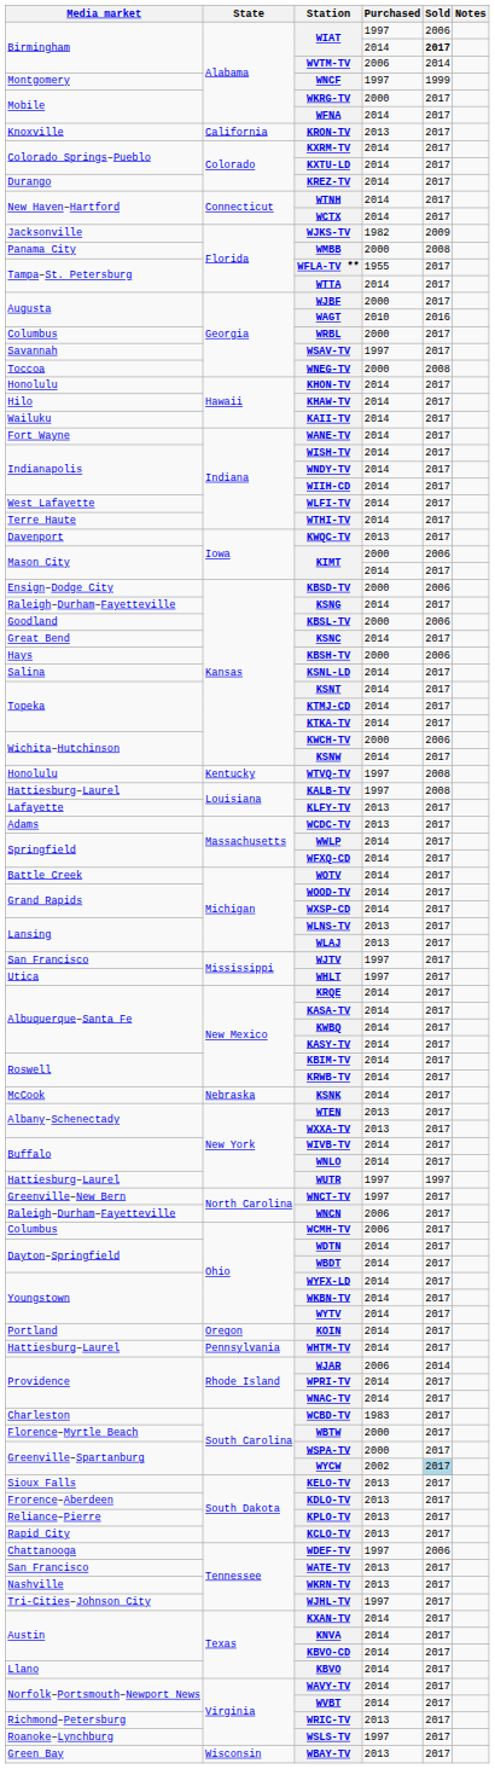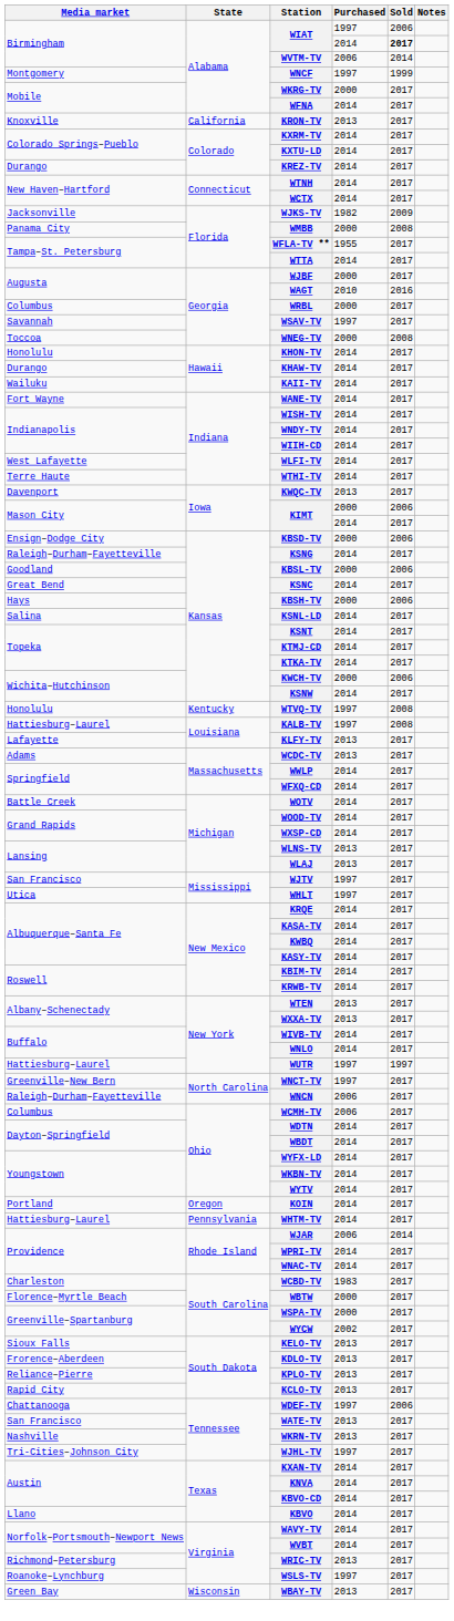 <table class="wikitable sortable">
 <tr>
 <th scope="col"><a href='#'>Media market</a></th>
 <th scope="col">State</th>
 <th scope="col">Station</th>
 <th scope="col">Purchased</th>
 <th scope="col">Sold</th>
 <th scope="col" class="unsortable">Notes</th>
 </tr>
 <tr>
 <td rowspan="3"><a href='#'>Birmingham</a></td>
 <td rowspan="6"><a href='#'>Alabama</a></td>
 <th rowspan="2"><a href='#'>WIAT</a></th>
 <td>1997</td>
 <td>2006</td>
 <td></td>
 </tr>
 <tr>
 <td>2014</td>
 <td><strong>2017</strong></td>
 <td></td>
 </tr>
 <tr>
 <th rowspan="col"><a href='#'>WVTM-TV</a></th>
 <td>2006</td>
 <td>2014</td>
 <td></td>
 </tr>
 <tr>
 <td><a href='#'>Montgomery</a></td>
 <th rowspan="col"><a href='#'>WNCF</a></th>
 <td>1997</td>
 <td>1999</td>
 <td></td>
 </tr>
 <tr>
 <td rowspan="2"><a href='#'>Mobile</a></td>
 <th rowspan="col"><a href='#'>WKRG-TV</a></th>
 <td>2000</td>
 <td>2017</td>
 <td></td>
 </tr>
 <tr>
 <th rowspan="col"><a href='#'>WFNA</a></th>
 <td>2014</td>
 <td>2017</td>
 <td></td>
 </tr>
 <tr>
 <td><a href='#'>Knoxville</a></td>
 <td><a href='#'>California</a></td>
 <th rowspan="col"><a href='#'>KRON-TV</a></th>
 <td>2013</td>
 <td>2017</td>
 <td></td>
 </tr>
 <tr>
 <td rowspan="2"><a href='#'>Colorado Springs</a>–<a href='#'>Pueblo</a></td>
 <td rowspan="3"><a href='#'>Colorado</a></td>
 <th rowspan="col"><a href='#'>KXRM-TV</a></th>
 <td>2014</td>
 <td>2017</td>
 <td></td>
 </tr>
 <tr>
 <th rowspan="col"><a href='#'>KXTU-LD</a></th>
 <td>2014</td>
 <td>2017</td>
 <td></td>
 </tr>
 <tr>
 <td><a href='#'>Durango</a></td>
 <th rowspan="col"><a href='#'>KREZ-TV</a></th>
 <td>2014</td>
 <td>2017</td>
 <td></td>
 </tr>
 <tr>
 <td rowspan="2"><a href='#'>New Haven</a>–<a href='#'>Hartford</a></td>
 <td rowspan="2"><a href='#'>Connecticut</a></td>
 <th rowspan="col"><a href='#'>WTNH</a></th>
 <td>2014</td>
 <td>2017</td>
 <td></td>
 </tr>
 <tr>
 <th rowspan="col"><a href='#'>WCTX</a></th>
 <td>2014</td>
 <td>2017</td>
 <td></td>
 </tr>
 <tr>
 <td><a href='#'>Jacksonville</a></td>
 <td rowspan="4"><a href='#'>Florida</a></td>
 <th rowspan="col"><a href='#'>WJKS-TV</a></th>
 <td>1982</td>
 <td>2009</td>
 <td></td>
 </tr>
 <tr>
 <td><a href='#'>Panama City</a></td>
 <th rowspan="col"><a href='#'>WMBB</a></th>
 <td>2000</td>
 <td>2008</td>
 <td></td>
 </tr>
 <tr>
 <td rowspan="2"><a href='#'>Tampa</a>–<a href='#'>St. Petersburg</a></td>
 <th rowspan="col"><a href='#'>WFLA-TV</a> **</th>
 <td>1955</td>
 <td>2017</td>
 <td></td>
 </tr>
 <tr>
 <th rowspan="col"><a href='#'>WTTA</a></th>
 <td>2014</td>
 <td>2017</td>
 <td></td>
 </tr>
 <tr>
 <td rowspan="2"><a href='#'>Augusta</a></td>
 <td rowspan="5"><a href='#'>Georgia</a></td>
 <th rowspan="col"><a href='#'>WJBF</a></th>
 <td>2000</td>
 <td>2017</td>
 <td></td>
 </tr>
 <tr>
 <th rowspan="col"><a href='#'>WAGT</a></th>
 <td>2010</td>
 <td>2016</td>
 <td></td>
 </tr>
 <tr>
 <td><a href='#'>Columbus</a></td>
 <th rowspan="col"><a href='#'>WRBL</a></th>
 <td>2000</td>
 <td>2017</td>
 <td></td>
 </tr>
 <tr>
 <td><a href='#'>Savannah</a></td>
 <th rowspan="col"><a href='#'>WSAV-TV</a></th>
 <td>1997</td>
 <td>2017</td>
 <td></td>
 </tr>
 <tr>
 <td><a href='#'>Toccoa</a></td>
 <th rowspan="col"><a href='#'>WNEG-TV</a></th>
 <td>2000</td>
 <td>2008</td>
 <td></td>
 </tr>
 <tr>
 <td><a href='#'>Honolulu</a></td>
 <td rowspan="3"><a href='#'>Hawaii</a></td>
 <th rowspan="col"><a href='#'>KHON-TV</a></th>
 <td>2014</td>
 <td>2017</td>
 <td></td>
 </tr>
 <tr>
-<td><a href='#'>Hilo</a></td>
+<td><a href='#'>Durango</a></td>
 <th rowspan="col"><a href='#'>KHAW-TV</a></th>
 <td>2014</td>
 <td>2017</td>
 <td></td>
 </tr>
 <tr>
 <td><a href='#'>Wailuku</a></td>
 <th rowspan="col"><a href='#'>KAII-TV</a></th>
 <td>2014</td>
 <td>2017</td>
 <td></td>
 </tr>
 <tr>
 <td><a href='#'>Fort Wayne</a></td>
 <td rowspan="6"><a href='#'>Indiana</a></td>
 <th rowspan="col"><a href='#'>WANE-TV</a></th>
 <td>2014</td>
 <td>2017</td>
 <td></td>
 </tr>
 <tr>
 <td rowspan="3"><a href='#'>Indianapolis</a></td>
 <th rowspan="col"><a href='#'>WISH-TV</a></th>
 <td>2014</td>
 <td>2017</td>
 <td></td>
 </tr>
 <tr>
 <th rowspan="col"><a href='#'>WNDY-TV</a></th>
 <td>2014</td>
 <td>2017</td>
 <td></td>
 </tr>
 <tr>
 <th rowspan="col"><a href='#'>WIIH-CD</a></th>
 <td>2014</td>
 <td>2017</td>
 <td></td>
 </tr>
 <tr>
 <td><a href='#'>West Lafayette</a></td>
 <th rowspan="col"><a href='#'>WLFI-TV</a></th>
 <td>2014</td>
 <td>2017</td>
 <td></td>
 </tr>
 <tr>
 <td><a href='#'>Terre Haute</a></td>
 <th rowspan="col"><a href='#'>WTHI-TV</a></th>
 <td>2014</td>
 <td>2017</td>
 <td></td>
 </tr>
 <tr>
 <td><a href='#'>Davenport</a></td>
 <td rowspan="3"><a href='#'>Iowa</a></td>
 <th rowspan="col"><a href='#'>KWQC-TV</a></th>
 <td>2013</td>
 <td>2017</td>
 <td></td>
 </tr>
 <tr>
 <td rowspan="2"><a href='#'>Mason City</a></td>
 <th rowspan="2"><a href='#'>KIMT</a></th>
 <td>2000</td>
 <td>2006</td>
 <td></td>
 </tr>
 <tr>
 <td>2014</td>
 <td>2017</td>
 <td></td>
 </tr>
 <tr>
 <td><a href='#'>Ensign</a>–<a href='#'>Dodge City</a></td>
 <td rowspan="11"><a href='#'>Kansas</a></td>
 <th rowspan="col"><a href='#'>KBSD-TV</a></th>
 <td>2000</td>
 <td>2006</td>
 <td></td>
 </tr>
 <tr>
 <td><a href='#'>Raleigh</a>–<a href='#'>Durham</a>–<a href='#'>Fayetteville</a></td>
 <th rowspan="col"><a href='#'>KSNG</a></th>
 <td>2014</td>
 <td>2017</td>
 <td></td>
 </tr>
 <tr>
 <td><a href='#'>Goodland</a></td>
 <th rowspan="col"><a href='#'>KBSL-TV</a></th>
 <td>2000</td>
 <td>2006</td>
 <td></td>
 </tr>
 <tr>
 <td><a href='#'>Great Bend</a></td>
 <th rowspan="col"><a href='#'>KSNC</a></th>
 <td>2014</td>
 <td>2017</td>
 <td></td>
 </tr>
 <tr>
 <td><a href='#'>Hays</a></td>
 <th rowspan="col"><a href='#'>KBSH-TV</a></th>
 <td>2000</td>
 <td>2006</td>
 <td></td>
 </tr>
 <tr>
 <td><a href='#'>Salina</a></td>
 <th rowspan="col"><a href='#'>KSNL-LD</a></th>
 <td>2014</td>
 <td>2017</td>
 <td></td>
 </tr>
 <tr>
 <td rowspan="3"><a href='#'>Topeka</a></td>
 <th rowspan="col"><a href='#'>KSNT</a></th>
 <td>2014</td>
 <td>2017</td>
 <td></td>
 </tr>
 <tr>
 <th rowspan="col"><a href='#'>KTMJ-CD</a></th>
 <td>2014</td>
 <td>2017</td>
 <td></td>
 </tr>
 <tr>
 <th rowspan="col"><a href='#'>KTKA-TV</a></th>
 <td>2014</td>
 <td>2017</td>
 <td></td>
 </tr>
 <tr>
 <td rowspan="2"><a href='#'>Wichita</a>–<a href='#'>Hutchinson</a></td>
 <th rowspan="col"><a href='#'>KWCH-TV</a></th>
 <td>2000</td>
 <td>2006</td>
 <td></td>
 </tr>
 <tr>
 <th rowspan="col"><a href='#'>KSNW</a></th>
 <td>2014</td>
 <td>2017</td>
 <td></td>
 </tr>
 <tr>
 <td><a href='#'>Honolulu</a></td>
 <td><a href='#'>Kentucky</a></td>
 <th rowspan="col"><a href='#'>WTVQ-TV</a></th>
 <td>1997</td>
 <td>2008</td>
 <td></td>
 </tr>
 <tr>
 <td><a href='#'>Hattiesburg</a>–<a href='#'>Laurel</a></td>
 <td rowspan="2"><a href='#'>Louisiana</a></td>
 <th rowspan="col"><a href='#'>KALB-TV</a></th>
 <td>1997</td>
 <td>2008</td>
 <td></td>
 </tr>
 <tr>
 <td><a href='#'>Lafayette</a></td>
 <th rowspan="col"><a href='#'>KLFY-TV</a></th>
 <td>2013</td>
 <td>2017</td>
 <td></td>
 </tr>
 <tr>
 <td><a href='#'>Adams</a></td>
 <td rowspan="3"><a href='#'>Massachusetts</a></td>
 <th rowspan="col"><a href='#'>WCDC-TV</a></th>
 <td>2013</td>
 <td>2017</td>
 <td></td>
 </tr>
 <tr>
 <td rowspan="2"><a href='#'>Springfield</a></td>
 <th rowspan="col"><a href='#'>WWLP</a></th>
 <td>2014</td>
 <td>2017</td>
 <td></td>
 </tr>
 <tr>
 <th rowspan="col"><a href='#'>WFXQ-CD</a></th>
 <td>2014</td>
 <td>2017</td>
 <td></td>
 </tr>
 <tr>
 <td><a href='#'>Battle Creek</a></td>
 <td rowspan="5"><a href='#'>Michigan</a></td>
 <th rowspan="col"><a href='#'>WOTV</a></th>
 <td>2014</td>
 <td>2017</td>
 <td></td>
 </tr>
 <tr>
 <td rowspan="2"><a href='#'>Grand Rapids</a></td>
 <th rowspan="col"><a href='#'>WOOD-TV</a></th>
 <td>2014</td>
 <td>2017</td>
 <td></td>
 </tr>
 <tr>
 <th rowspan="col"><a href='#'>WXSP-CD</a></th>
 <td>2014</td>
 <td>2017</td>
 <td></td>
 </tr>
 <tr>
 <td rowspan="2"><a href='#'>Lansing</a></td>
 <th rowspan="col"><a href='#'>WLNS-TV</a></th>
 <td>2013</td>
 <td>2017</td>
 <td></td>
 </tr>
 <tr>
 <th rowspan="col"><a href='#'>WLAJ</a></th>
 <td>2013</td>
 <td>2017</td>
 <td></td>
 </tr>
 <tr>
 <td><a href='#'>San Francisco</a></td>
 <td rowspan="2"><a href='#'>Mississippi</a></td>
 <th rowspan="col"><a href='#'>WJTV</a></th>
 <td>1997</td>
 <td>2017</td>
 <td></td>
 </tr>
 <tr>
 <td><a href='#'>Utica</a></td>
 <th rowspan="col"><a href='#'>WHLT</a></th>
 <td>1997</td>
 <td>2017</td>
 <td></td>
 </tr>
 <tr>
 <td rowspan="4"><a href='#'>Albuquerque</a>–<a href='#'>Santa Fe</a></td>
 <td rowspan="6"><a href='#'>New Mexico</a></td>
 <th rowspan="col"><a href='#'>KRQE</a></th>
 <td>2014</td>
 <td>2017</td>
 <td></td>
 </tr>
 <tr>
 <th rowspan="col"><a href='#'>KASA-TV</a></th>
 <td>2014</td>
 <td>2017</td>
 <td></td>
 </tr>
 <tr>
 <th rowspan="col"><a href='#'>KWBQ</a></th>
 <td>2014</td>
 <td>2017</td>
 <td></td>
 </tr>
 <tr>
 <th rowspan="col"><a href='#'>KASY-TV</a></th>
 <td>2014</td>
 <td>2017</td>
 <td></td>
 </tr>
 <tr>
 <td rowspan="2"><a href='#'>Roswell</a></td>
 <th rowspan="col"><a href='#'>KBIM-TV</a></th>
 <td>2014</td>
 <td>2017</td>
 <td></td>
 </tr>
 <tr>
 <th rowspan="col"><a href='#'>KRWB-TV</a></th>
 <td>2014</td>
 <td>2017</td>
 <td></td>
 </tr>
 <tr>
-<td><a href='#'>McCook</a></td>
-<td><a href='#'>Nebraska</a></td>
-<th rowspan="col"><a href='#'>KSNK</a></th>
-<td>2014</td>
-<td>2017</td>
-<td></td>
-</tr>
-<tr>
 <td rowspan="2"><a href='#'>Albany</a>–<a href='#'>Schenectady</a></td>
 <td rowspan="5"><a href='#'>New York</a></td>
 <th rowspan="col"><a href='#'>WTEN</a></th>
 <td>2013</td>
 <td>2017</td>
 <td></td>
 </tr>
 <tr>
 <th rowspan="col"><a href='#'>WXXA-TV</a></th>
 <td>2013</td>
 <td>2017</td>
 <td></td>
 </tr>
 <tr>
 <td rowspan="2"><a href='#'>Buffalo</a></td>
 <th rowspan="col"><a href='#'>WIVB-TV</a></th>
 <td>2014</td>
 <td>2017</td>
 <td></td>
 </tr>
 <tr>
 <th rowspan="col"><a href='#'>WNLO</a></th>
 <td>2014</td>
 <td>2017</td>
 <td></td>
 </tr>
 <tr>
 <td><a href='#'>Hattiesburg</a>–<a href='#'>Laurel</a></td>
 <th rowspan="col"><a href='#'>WUTR</a></th>
 <td>1997</td>
 <td>1997</td>
 <td></td>
 </tr>
 <tr>
 <td><a href='#'>Greenville</a>–<a href='#'>New Bern</a></td>
 <td rowspan="2"><a href='#'>North Carolina</a></td>
 <th rowspan="col"><a href='#'>WNCT-TV</a></th>
 <td>1997</td>
 <td>2017</td>
 <td></td>
 </tr>
 <tr>
 <td><a href='#'>Raleigh</a>–<a href='#'>Durham</a>–<a href='#'>Fayetteville</a></td>
 <th rowspan="col"><a href='#'>WNCN</a></th>
 <td>2006</td>
 <td>2017</td>
 <td></td>
 </tr>
 <tr>
 <td><a href='#'>Columbus</a></td>
 <td rowspan="6"><a href='#'>Ohio</a></td>
 <th rowspan="col"><a href='#'>WCMH-TV</a></th>
 <td>2006</td>
 <td>2017</td>
 <td></td>
 </tr>
 <tr>
 <td rowspan="2"><a href='#'>Dayton</a>–<a href='#'>Springfield</a></td>
 <th rowspan="col"><a href='#'>WDTN</a></th>
 <td>2014</td>
 <td>2017</td>
 <td></td>
 </tr>
 <tr>
 <th rowspan="col"><a href='#'>WBDT</a></th>
 <td>2014</td>
 <td>2017</td>
 <td></td>
 </tr>
 <tr>
 <td rowspan="3"><a href='#'>Youngstown</a></td>
 <th rowspan="col"><a href='#'>WYFX-LD</a></th>
 <td>2014</td>
 <td>2017</td>
 <td></td>
 </tr>
 <tr>
 <th rowspan="col"><a href='#'>WKBN-TV</a></th>
 <td>2014</td>
 <td>2017</td>
 <td></td>
 </tr>
 <tr>
 <th rowspan="col"><a href='#'>WYTV</a></th>
 <td>2014</td>
 <td>2017</td>
 <td></td>
 </tr>
 <tr>
 <td><a href='#'>Portland</a></td>
 <td><a href='#'>Oregon</a></td>
 <th rowspan="col"><a href='#'>KOIN</a></th>
 <td>2014</td>
 <td>2017</td>
 <td></td>
 </tr>
 <tr>
 <td><a href='#'>Hattiesburg</a>–<a href='#'>Laurel</a></td>
 <td><a href='#'>Pennsylvania</a></td>
 <th rowspan="col"><a href='#'>WHTM-TV</a></th>
 <td>2014</td>
 <td>2017</td>
 <td></td>
 </tr>
 <tr>
 <td rowspan="3"><a href='#'>Providence</a></td>
 <td rowspan="3"><a href='#'>Rhode Island</a></td>
 <th rowspan="col"><a href='#'>WJAR</a></th>
 <td>2006</td>
 <td>2014</td>
 <td></td>
 </tr>
 <tr>
 <th rowspan="col"><a href='#'>WPRI-TV</a></th>
 <td>2014</td>
 <td>2017</td>
 <td></td>
 </tr>
 <tr>
 <th rowspan="col"><a href='#'>WNAC-TV</a></th>
 <td>2014</td>
 <td>2017</td>
 <td></td>
 </tr>
 <tr>
 <td><a href='#'>Charleston</a></td>
 <td rowspan="4"><a href='#'>South Carolina</a></td>
 <th rowspan="col"><a href='#'>WCBD-TV</a></th>
 <td>1983</td>
 <td>2017</td>
 <td></td>
 </tr>
 <tr>
 <td><a href='#'>Florence</a>–<a href='#'>Myrtle Beach</a></td>
 <th rowspan="col"><a href='#'>WBTW</a></th>
 <td>2000</td>
 <td>2017</td>
 <td></td>
 </tr>
 <tr>
 <td rowspan="2"><a href='#'>Greenville</a>–<a href='#'>Spartanburg</a></td>
 <th rowspan="col"><a href='#'>WSPA-TV</a></th>
 <td>2000</td>
 <td>2017</td>
 <td></td>
 </tr>
 <tr>
 <th rowspan="col"><a href='#'>WYCW</a></th>
 <td>2002</td>
-<td style="background: lightblue;">2017</td>
+<td>2017</td>
 <td></td>
 </tr>
 <tr>
 <td><a href='#'>Sioux Falls</a></td>
 <td rowspan="4"><a href='#'>South Dakota</a></td>
 <th rowspan="col"><a href='#'>KELO-TV</a></th>
 <td>2013</td>
 <td>2017</td>
 <td></td>
 </tr>
 <tr>
 <td><a href='#'>Frorence</a>–<a href='#'>Aberdeen</a></td>
 <th rowspan="col"><a href='#'>KDLO-TV</a></th>
 <td>2013</td>
 <td>2017</td>
 <td></td>
 </tr>
 <tr>
 <td><a href='#'>Reliance</a>–<a href='#'>Pierre</a></td>
 <th rowspan="col"><a href='#'>KPLO-TV</a></th>
 <td>2013</td>
 <td>2017</td>
 <td></td>
 </tr>
 <tr>
 <td><a href='#'>Rapid City</a></td>
 <th rowspan="col"><a href='#'>KCLO-TV</a></th>
 <td>2013</td>
 <td>2017</td>
 <td></td>
 </tr>
 <tr>
 <td><a href='#'>Chattanooga</a></td>
 <td rowspan="4"><a href='#'>Tennessee</a></td>
 <th rowspan="col"><a href='#'>WDEF-TV</a></th>
 <td>1997</td>
 <td>2006</td>
 <td></td>
 </tr>
 <tr>
 <td><a href='#'>San Francisco</a></td>
 <th rowspan="col"><a href='#'>WATE-TV</a></th>
 <td>2013</td>
 <td>2017</td>
 <td></td>
 </tr>
 <tr>
 <td><a href='#'>Nashville</a></td>
 <th rowspan="col"><a href='#'>WKRN-TV</a></th>
 <td>2013</td>
 <td>2017</td>
 <td></td>
 </tr>
 <tr>
 <td><a href='#'>Tri-Cities</a>–<a href='#'>Johnson City</a></td>
 <th rowspan="col"><a href='#'>WJHL-TV</a></th>
 <td>1997</td>
 <td>2017</td>
 <td></td>
 </tr>
 <tr>
 <td rowspan="3"><a href='#'>Austin</a></td>
 <td rowspan="4"><a href='#'>Texas</a></td>
 <th rowspan="col"><a href='#'>KXAN-TV</a></th>
 <td>2014</td>
 <td>2017</td>
 <td></td>
 </tr>
 <tr>
 <th rowspan="col"><a href='#'>KNVA</a></th>
 <td>2014</td>
 <td>2017</td>
 <td></td>
 </tr>
 <tr>
 <th rowspan="col"><a href='#'>KBVO-CD</a></th>
 <td>2014</td>
 <td>2017</td>
 <td></td>
 </tr>
 <tr>
 <td><a href='#'>Llano</a></td>
 <th rowspan="col"><a href='#'>KBVO</a></th>
 <td>2014</td>
 <td>2017</td>
 <td></td>
 </tr>
 <tr>
 <td rowspan="2"><a href='#'>Norfolk</a>–<a href='#'>Portsmouth</a>–<a href='#'>Newport News</a></td>
 <td rowspan="4"><a href='#'>Virginia</a></td>
 <th rowspan="col"><a href='#'>WAVY-TV</a></th>
 <td>2014</td>
 <td>2017</td>
 <td></td>
 </tr>
 <tr>
 <th rowspan="col"><a href='#'>WVBT</a></th>
 <td>2014</td>
 <td>2017</td>
 <td></td>
 </tr>
 <tr>
 <td><a href='#'>Richmond</a>–<a href='#'>Petersburg</a></td>
 <th rowspan="col"><a href='#'>WRIC-TV</a></th>
 <td>2013</td>
 <td>2017</td>
 <td></td>
 </tr>
 <tr>
 <td><a href='#'>Roanoke</a>–<a href='#'>Lynchburg</a></td>
 <th rowspan="col"><a href='#'>WSLS-TV</a></th>
 <td>1997</td>
 <td>2017</td>
 <td></td>
 </tr>
 <tr>
 <td><a href='#'>Green Bay</a></td>
 <td><a href='#'>Wisconsin</a></td>
 <th rowspan="col"><a href='#'>WBAY-TV</a></th>
 <td>2013</td>
 <td>2017</td>
 <td></td>
 </tr>
 </table>
